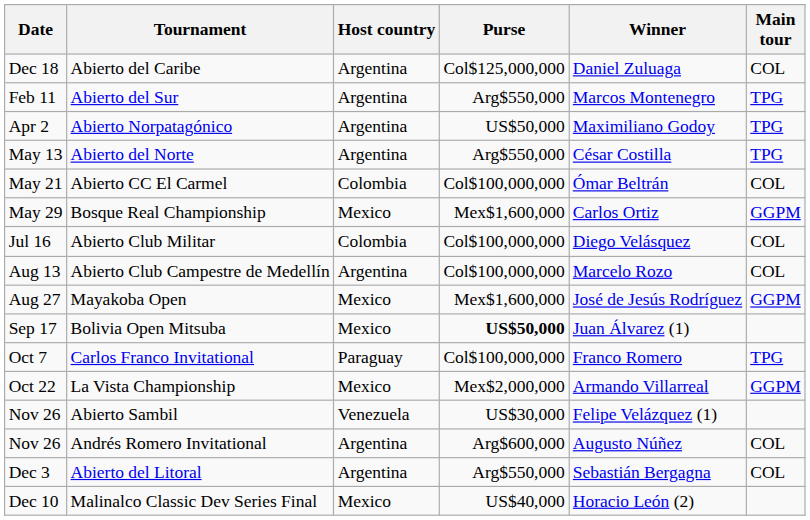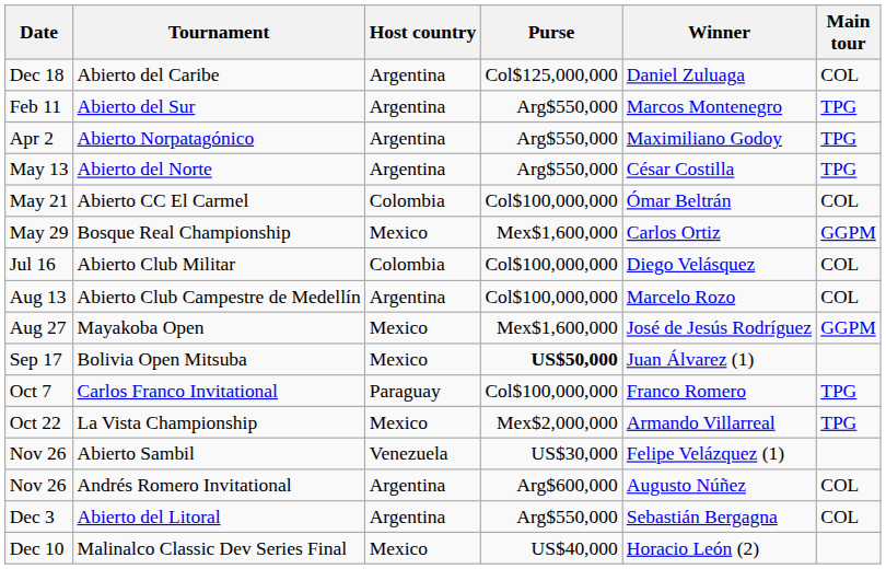 <table class="wikitable" style="font-size:95%;">
 <tr>
 <th>Date</th>
 <th>Tournament</th>
 <th>Host country</th>
 <th>Purse</th>
 <th>Winner</th>
 <th>Main<br>tour</th>
 </tr>
 <tr>
 <td>Dec 18</td>
 <td>Abierto del Caribe</td>
 <td>Argentina</td>
 <td align=right>Col$125,000,000</td>
 <td> <a href='#'>Daniel Zuluaga</a></td>
 <td>COL</td>
 </tr>
 <tr>
 <td>Feb 11</td>
 <td><a href='#'>Abierto del Sur</a></td>
 <td>Argentina</td>
 <td align=right>Arg$550,000</td>
 <td> <a href='#'>Marcos Montenegro</a></td>
 <td><a href='#'>TPG</a></td>
 </tr>
 <tr>
 <td>Apr 2</td>
 <td><a href='#'>Abierto Norpatagónico</a></td>
 <td>Argentina</td>
-<td align=right>US$50,000</td>
+<td align=right>Arg$550,000</td>
 <td> <a href='#'>Maximiliano Godoy</a></td>
 <td><a href='#'>TPG</a></td>
 </tr>
 <tr>
 <td>May 13</td>
 <td><a href='#'>Abierto del Norte</a></td>
 <td>Argentina</td>
 <td align=right>Arg$550,000</td>
 <td> <a href='#'>César Costilla</a></td>
 <td><a href='#'>TPG</a></td>
 </tr>
 <tr>
 <td>May 21</td>
 <td>Abierto CC El Carmel</td>
 <td>Colombia</td>
 <td align=right>Col$100,000,000</td>
 <td> <a href='#'>Ómar Beltrán</a></td>
 <td>COL</td>
 </tr>
 <tr>
 <td>May 29</td>
 <td>Bosque Real Championship</td>
 <td>Mexico</td>
 <td align=right>Mex$1,600,000</td>
 <td> <a href='#'>Carlos Ortiz</a></td>
 <td><a href='#'>GGPM</a></td>
 </tr>
 <tr>
 <td>Jul 16</td>
 <td>Abierto Club Militar</td>
 <td>Colombia</td>
 <td align=right>Col$100,000,000</td>
 <td> <a href='#'>Diego Velásquez</a></td>
 <td>COL</td>
 </tr>
 <tr>
 <td>Aug 13</td>
 <td>Abierto Club Campestre de Medellín</td>
 <td>Argentina</td>
 <td align=right>Col$100,000,000</td>
 <td> <a href='#'>Marcelo Rozo</a></td>
 <td>COL</td>
 </tr>
 <tr>
 <td>Aug 27</td>
 <td>Mayakoba Open</td>
 <td>Mexico</td>
 <td align=right>Mex$1,600,000</td>
 <td> <a href='#'>José de Jesús Rodríguez</a></td>
 <td><a href='#'>GGPM</a></td>
 </tr>
 <tr>
 <td>Sep 17</td>
 <td>Bolivia Open Mitsuba</td>
 <td>Mexico</td>
 <td align=right><strong>US$50,000</strong></td>
 <td> <a href='#'>Juan Álvarez</a> (1)</td>
 <td></td>
 </tr>
 <tr>
 <td>Oct 7</td>
 <td><a href='#'>Carlos Franco Invitational</a></td>
 <td>Paraguay</td>
 <td align=right>Col$100,000,000</td>
 <td> <a href='#'>Franco Romero</a></td>
 <td><a href='#'>TPG</a></td>
 </tr>
 <tr>
 <td>Oct 22</td>
 <td>La Vista Championship</td>
 <td>Mexico</td>
 <td align=right>Mex$2,000,000</td>
 <td> <a href='#'>Armando Villarreal</a></td>
-<td><a href='#'>GGPM</a></td>
+<td><a href='#'>TPG</a></td>
 </tr>
 <tr>
 <td>Nov 26</td>
 <td>Abierto Sambil</td>
 <td>Venezuela</td>
 <td align=right>US$30,000</td>
 <td> <a href='#'>Felipe Velázquez</a> (1)</td>
 <td></td>
 </tr>
 <tr>
 <td>Nov 26</td>
 <td>Andrés Romero Invitational</td>
 <td>Argentina</td>
 <td align=right>Arg$600,000</td>
 <td> <a href='#'>Augusto Núñez</a></td>
 <td>COL</td>
 </tr>
 <tr>
 <td>Dec 3</td>
 <td><a href='#'>Abierto del Litoral</a></td>
 <td>Argentina</td>
 <td align=right>Arg$550,000</td>
 <td> <a href='#'>Sebastián Bergagna</a></td>
 <td>COL</td>
 </tr>
 <tr>
 <td>Dec 10</td>
 <td>Malinalco Classic Dev Series Final</td>
 <td>Mexico</td>
 <td align=right>US$40,000</td>
 <td> <a href='#'>Horacio León</a> (2)</td>
 <td></td>
 </tr>
 </table>
